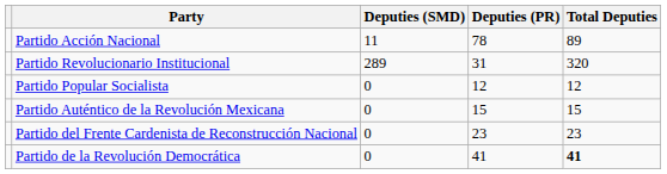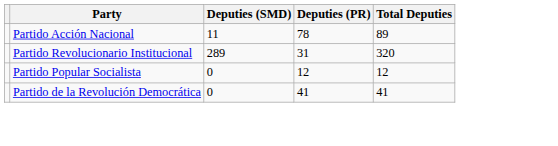 <table class="wikitable">
 <tr style="background:#efefef;">
 <th></th>
 <th><strong>Party</strong></th>
 <th><strong>Deputies (SMD)</strong></th>
 <th><strong>Deputies (PR)</strong></th>
 <th><strong>Total Deputies</strong></th>
 </tr>
 <tr>
 <td></td>
 <td><a href='#'>Partido Acción Nacional</a></td>
 <td>11</td>
 <td>78</td>
 <td>89</td>
 </tr>
 <tr>
 <td></td>
 <td><a href='#'>Partido Revolucionario Institucional</a></td>
 <td>289</td>
 <td>31</td>
 <td>320</td>
 </tr>
 <tr>
 <td></td>
 <td><a href='#'>Partido Popular Socialista</a></td>
 <td>0</td>
 <td>12</td>
 <td>12</td>
 </tr>
 <tr>
 <td></td>
-<td><a href='#'>Partido Auténtico de la Revolución Mexicana</a></td>
-<td>0</td>
-<td>15</td>
-<td>15</td>
-</tr>
-<tr>
-<td></td>
-<td><a href='#'>Partido del Frente Cardenista de Reconstrucción Nacional</a></td>
-<td>0</td>
-<td>23</td>
-<td>23</td>
-</tr>
-<tr>
-<td></td>
 <td><a href='#'>Partido de la Revolución Democrática</a></td>
 <td>0</td>
 <td>41</td>
-<td><strong>41</strong></td>
+<td>41</td>
 </tr>
 </table>
